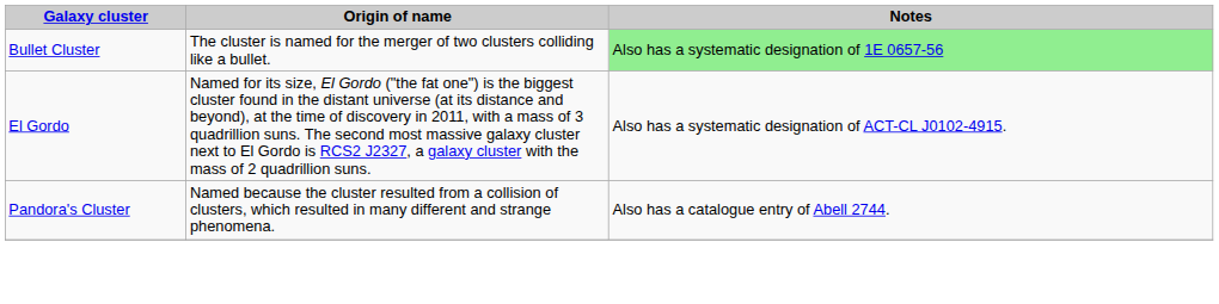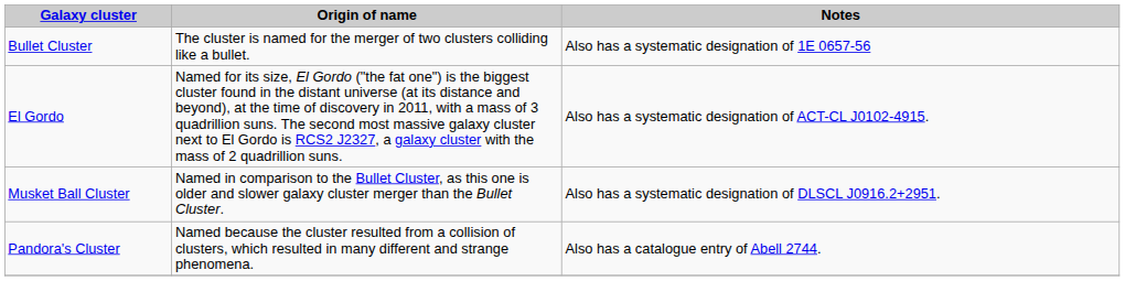 <table class="wikitable" width="100%" style="text-align:left;">
 <tr>
 <th style="background:#CCCCCC;text-align:center;" width="15%"><a href='#'>Galaxy cluster</a></th>
 <th style="background:#CCCCCC;text-align:center;" width="35%">Origin of name</th>
 <th style="background:#CCCCCC;text-align:center;" width="50%">Notes</th>
 </tr>
 <tr>
 <td><a href='#'>Bullet Cluster</a></td>
 <td>The cluster is named for the merger of two clusters colliding like a bullet.</td>
-<td style="background: lightgreen;">Also has a systematic designation of <a href='#'>1E 0657-56</a></td>
+<td>Also has a systematic designation of <a href='#'>1E 0657-56</a></td>
 </tr>
 <tr>
 <td><a href='#'>El Gordo</a></td>
 <td>Named for its size, <em>El Gordo</em> ("the fat one") is the biggest cluster found in the distant universe (at its distance and beyond), at the time of discovery in 2011, with a mass of 3 quadrillion suns. The second most massive galaxy cluster next to El Gordo is <a href='#'>RCS2 J2327</a>, a <a href='#'>galaxy cluster</a> with the mass of 2 quadrillion suns.</td>
 <td>Also has a systematic designation of <a href='#'>ACT-CL J0102-4915</a>.</td>
+</tr>
+<tr>
+<td><a href='#'>Musket Ball Cluster</a></td>
+<td>Named in comparison to the <a href='#'>Bullet Cluster</a>, as this one is older and slower galaxy cluster merger than the <em>Bullet Cluster</em>.</td>
+<td>Also has a systematic designation of <a href='#'>DLSCL J0916.2+2951</a>.</td>
 </tr>
 <tr>
 <td><a href='#'>Pandora's Cluster</a></td>
 <td>Named because the cluster resulted from a collision of clusters, which resulted in many different and strange phenomena.</td>
 <td>Also has a catalogue entry of <a href='#'>Abell 2744</a>.</td>
 </tr>
 <tr>
 </tr>
 </table>
